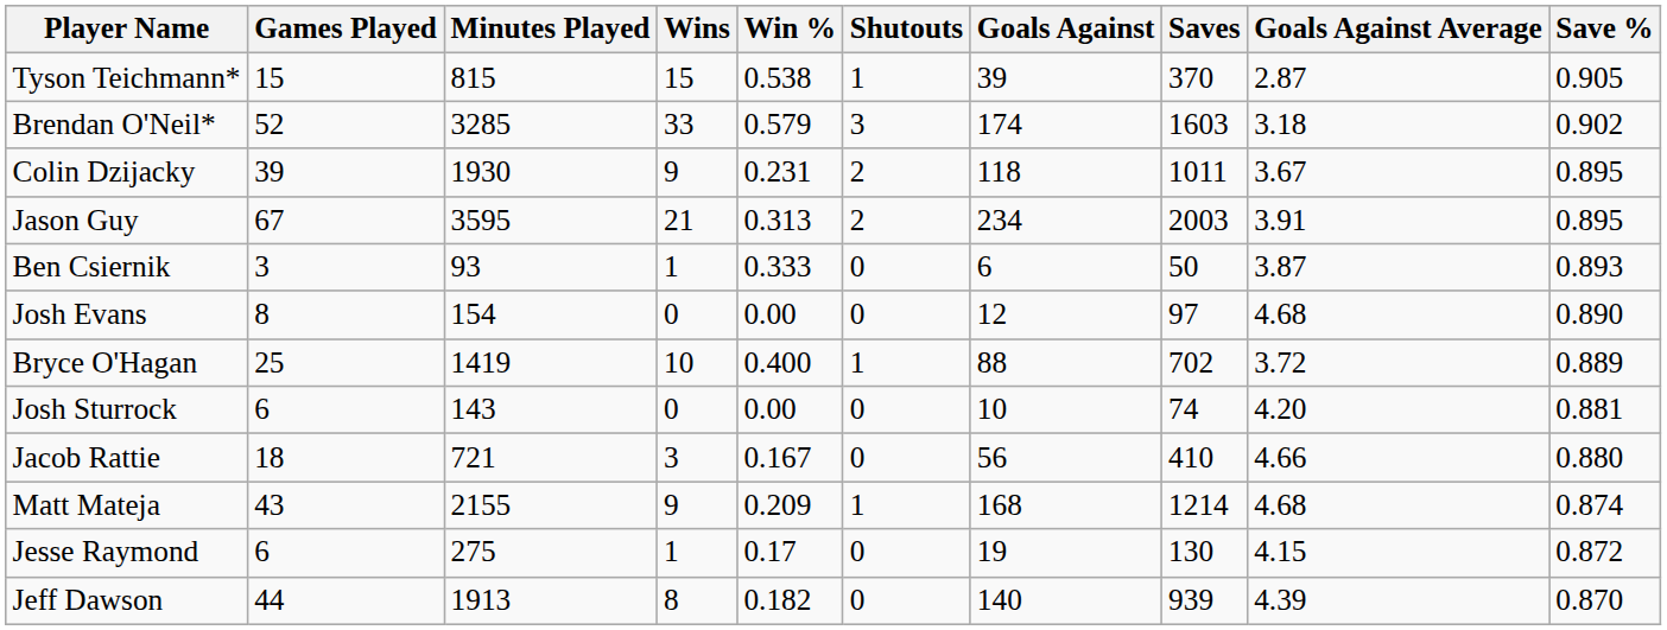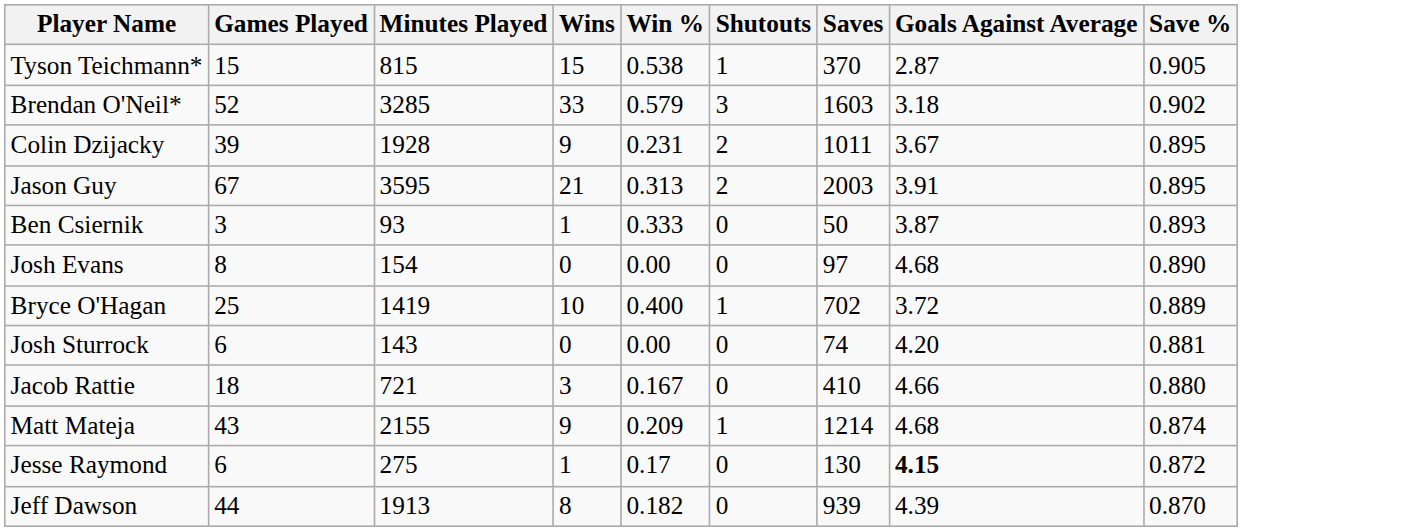 <table class="wikitable sortable" border="1">
 <tr>
 <th>Player Name</th>
 <th>Games Played</th>
 <th>Minutes Played</th>
 <th>Wins</th>
 <th>Win %</th>
 <th>Shutouts</th>
-<th>Goals Against</th>
 <th>Saves</th>
 <th>Goals Against Average</th>
 <th>Save %</th>
 </tr>
 <tr>
 <td>Tyson Teichmann*</td>
 <td>15</td>
 <td>815</td>
 <td>15</td>
 <td>0.538</td>
 <td>1</td>
-<td>39</td>
 <td>370</td>
 <td>2.87</td>
 <td>0.905</td>
 </tr>
 <tr>
 <td>Brendan O'Neil*</td>
 <td>52</td>
 <td>3285</td>
 <td>33</td>
 <td>0.579</td>
 <td>3</td>
-<td>174</td>
 <td>1603</td>
 <td>3.18</td>
 <td>0.902</td>
 </tr>
 <tr>
 <td>Colin Dzijacky</td>
 <td>39</td>
-<td>1930</td>
+<td>1928</td>
 <td>9</td>
 <td>0.231</td>
 <td>2</td>
-<td>118</td>
 <td>1011</td>
 <td>3.67</td>
 <td>0.895</td>
 </tr>
 <tr>
 <td>Jason Guy</td>
 <td>67</td>
 <td>3595</td>
 <td>21</td>
 <td>0.313</td>
 <td>2</td>
-<td>234</td>
 <td>2003</td>
 <td>3.91</td>
 <td>0.895</td>
 </tr>
 <tr>
 <td>Ben Csiernik</td>
 <td>3</td>
 <td>93</td>
 <td>1</td>
 <td>0.333</td>
 <td>0</td>
-<td>6</td>
 <td>50</td>
 <td>3.87</td>
 <td>0.893</td>
 </tr>
 <tr>
 <td>Josh Evans</td>
 <td>8</td>
 <td>154</td>
 <td>0</td>
 <td>0.00</td>
 <td>0</td>
-<td>12</td>
 <td>97</td>
 <td>4.68</td>
 <td>0.890</td>
 </tr>
 <tr>
 <td>Bryce O'Hagan</td>
 <td>25</td>
 <td>1419</td>
 <td>10</td>
 <td>0.400</td>
 <td>1</td>
-<td>88</td>
 <td>702</td>
 <td>3.72</td>
 <td>0.889</td>
 </tr>
 <tr>
 <td>Josh Sturrock</td>
 <td>6</td>
 <td>143</td>
 <td>0</td>
 <td>0.00</td>
 <td>0</td>
-<td>10</td>
 <td>74</td>
 <td>4.20</td>
 <td>0.881</td>
 </tr>
 <tr>
 <td>Jacob Rattie</td>
 <td>18</td>
 <td>721</td>
 <td>3</td>
 <td>0.167</td>
 <td>0</td>
-<td>56</td>
 <td>410</td>
 <td>4.66</td>
 <td>0.880</td>
 </tr>
 <tr>
 <td>Matt Mateja</td>
 <td>43</td>
 <td>2155</td>
 <td>9</td>
 <td>0.209</td>
 <td>1</td>
-<td>168</td>
 <td>1214</td>
 <td>4.68</td>
 <td>0.874</td>
 </tr>
 <tr>
 <td>Jesse Raymond</td>
 <td>6</td>
 <td>275</td>
 <td>1</td>
 <td>0.17</td>
 <td>0</td>
-<td>19</td>
 <td>130</td>
-<td>4.15</td>
+<td><strong>4.15</strong></td>
 <td>0.872</td>
 </tr>
 <tr>
 <td>Jeff Dawson</td>
 <td>44</td>
 <td>1913</td>
 <td>8</td>
 <td>0.182</td>
 <td>0</td>
-<td>140</td>
 <td>939</td>
 <td>4.39</td>
 <td>0.870</td>
 </tr>
 </table>
